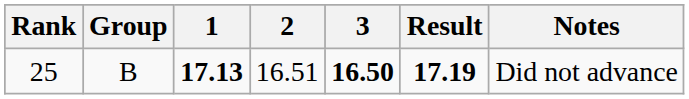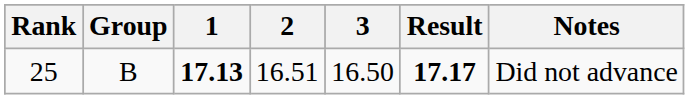 <table class="wikitable" style="text-align:center;">
 <tr>
 <th>Rank</th>
 <th>Group</th>
 <th>1</th>
 <th>2</th>
 <th>3</th>
 <th>Result</th>
 <th>Notes</th>
 </tr>
 <tr>
 <td>25</td>
 <td>B</td>
 <td><strong>17.13</strong></td>
 <td>16.51</td>
-<td><strong>16.50</strong></td>
-<td><strong>17.19</strong></td>
+<td>16.50</td>
+<td><strong>17.17</strong></td>
 <td>Did not advance</td>
 </tr>
 </table>
